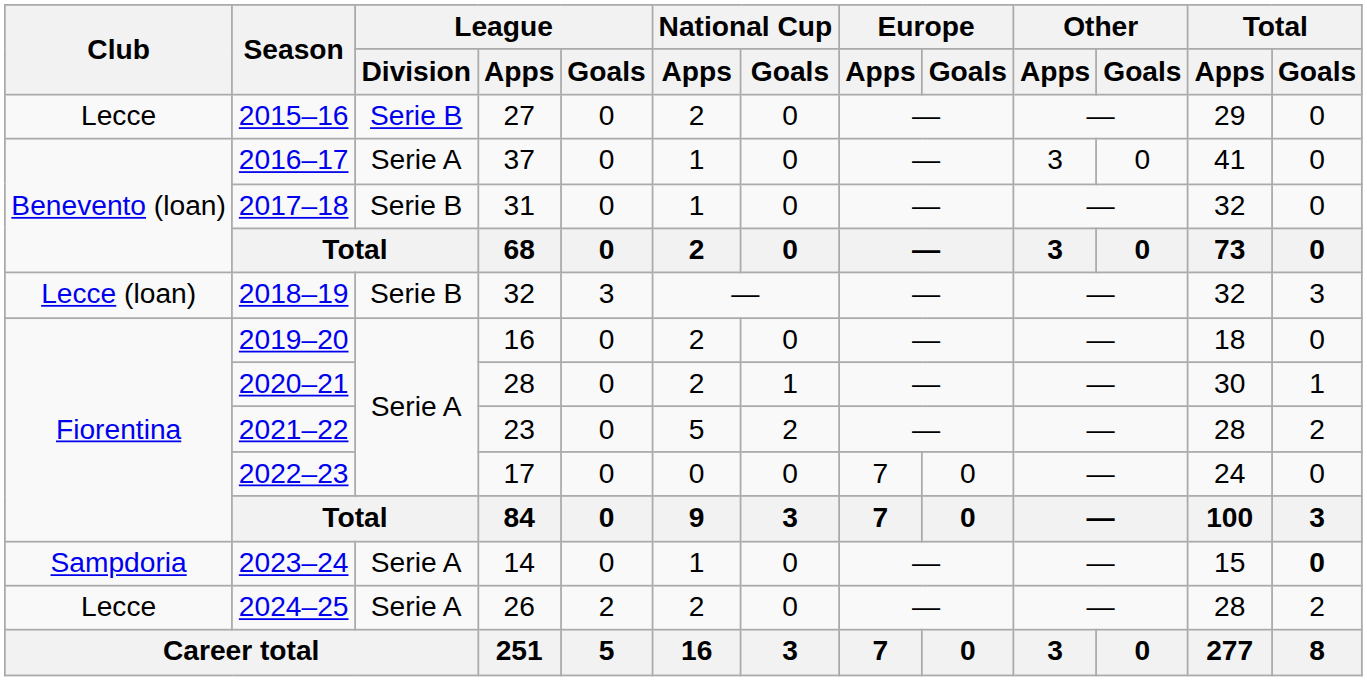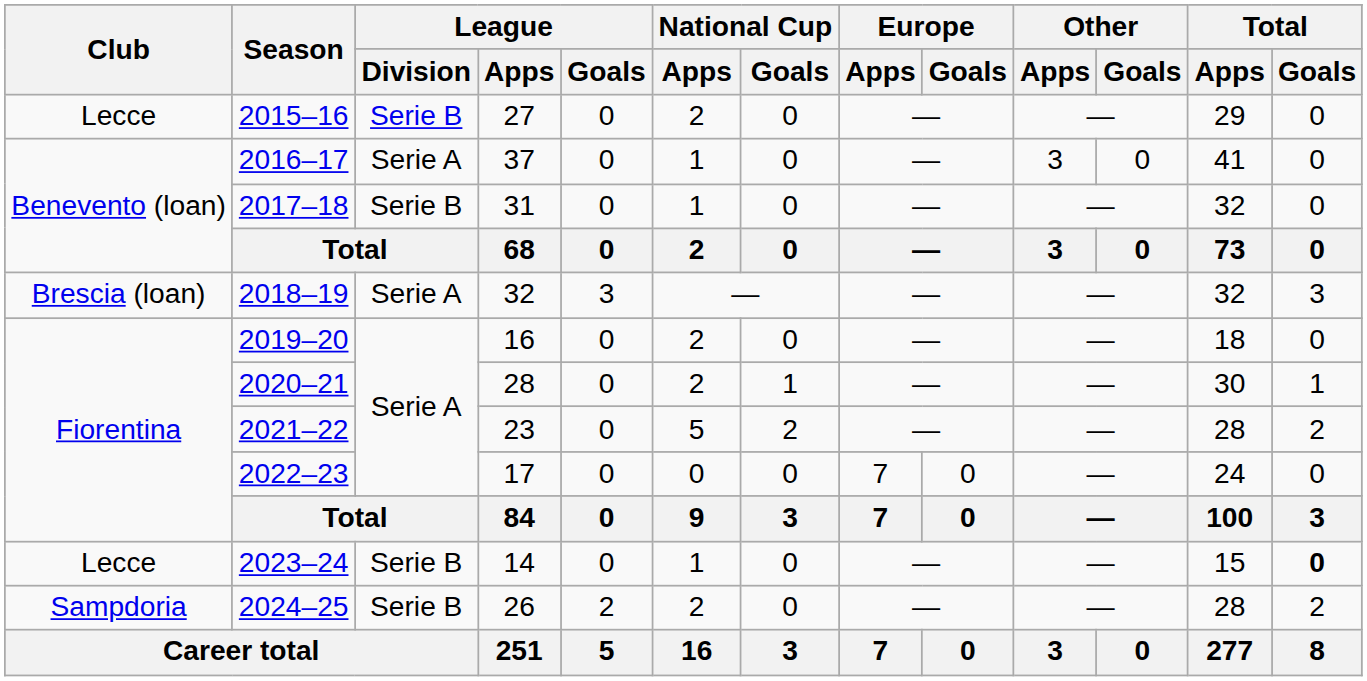 <table class="wikitable" style="text-align:center">
 <tr>
 <th rowspan="2">Club</th>
 <th rowspan="2">Season</th>
 <th colspan="3">League</th>
 <th colspan="2">National Cup</th>
 <th colspan="2">Europe</th>
 <th colspan="2">Other</th>
 <th colspan="2">Total</th>
 </tr>
 <tr>
 <th>Division</th>
 <th>Apps</th>
 <th>Goals</th>
 <th>Apps</th>
 <th>Goals</th>
 <th>Apps</th>
 <th>Goals</th>
 <th>Apps</th>
 <th>Goals</th>
 <th>Apps</th>
 <th>Goals</th>
 </tr>
 <tr>
 <td>Lecce</td>
 <td><a href='#'>2015–16</a></td>
 <td><a href='#'>Serie B</a></td>
 <td>27</td>
 <td>0</td>
 <td>2</td>
 <td>0</td>
 <td colspan="2">—</td>
 <td colspan="2">—</td>
 <td>29</td>
 <td>0</td>
 </tr>
 <tr>
 <td rowspan="3"><a href='#'>Benevento</a> (loan)</td>
 <td><a href='#'>2016–17</a></td>
 <td>Serie A</td>
 <td>37</td>
 <td>0</td>
 <td>1</td>
 <td>0</td>
 <td colspan="2">—</td>
 <td>3</td>
 <td>0</td>
 <td>41</td>
 <td>0</td>
 </tr>
 <tr>
 <td><a href='#'>2017–18</a></td>
 <td>Serie B</td>
 <td>31</td>
 <td>0</td>
 <td>1</td>
 <td>0</td>
 <td colspan="2">—</td>
 <td colspan="2">—</td>
 <td>32</td>
 <td>0</td>
 </tr>
 <tr>
 <th colspan="2">Total</th>
 <th>68</th>
 <th>0</th>
 <th>2</th>
 <th>0</th>
 <th colspan="2">—</th>
 <th>3</th>
 <th>0</th>
 <th>73</th>
 <th>0</th>
 </tr>
 <tr>
-<td><a href='#'>Lecce</a> (loan)</td>
+<td><a href='#'>Brescia</a> (loan)</td>
 <td><a href='#'>2018–19</a></td>
-<td>Serie B</td>
+<td>Serie A</td>
 <td>32</td>
 <td>3</td>
 <td colspan="2">—</td>
 <td colspan="2">—</td>
 <td colspan="2">—</td>
 <td>32</td>
 <td>3</td>
 </tr>
 <tr>
 <td rowspan="5"><a href='#'>Fiorentina</a></td>
 <td><a href='#'>2019–20</a></td>
 <td rowspan="4">Serie A</td>
 <td>16</td>
 <td>0</td>
 <td>2</td>
 <td>0</td>
 <td colspan="2">—</td>
 <td colspan="2">—</td>
 <td>18</td>
 <td>0</td>
 </tr>
 <tr>
 <td><a href='#'>2020–21</a></td>
 <td>28</td>
 <td>0</td>
 <td>2</td>
 <td>1</td>
 <td colspan="2">—</td>
 <td colspan="2">—</td>
 <td>30</td>
 <td>1</td>
 </tr>
 <tr>
 <td><a href='#'>2021–22</a></td>
 <td>23</td>
 <td>0</td>
 <td>5</td>
 <td>2</td>
 <td colspan="2">—</td>
 <td colspan="2">—</td>
 <td>28</td>
 <td>2</td>
 </tr>
 <tr>
 <td><a href='#'>2022–23</a></td>
 <td>17</td>
 <td>0</td>
 <td>0</td>
 <td>0</td>
 <td>7</td>
 <td>0</td>
 <td colspan="2">—</td>
 <td>24</td>
 <td>0</td>
 </tr>
 <tr>
 <th colspan="2">Total</th>
 <th>84</th>
 <th>0</th>
 <th>9</th>
 <th>3</th>
 <th>7</th>
 <th>0</th>
 <th colspan="2">—</th>
 <th>100</th>
 <th>3</th>
 </tr>
 <tr>
-<td><a href='#'>Sampdoria</a></td>
+<td>Lecce</td>
 <td><a href='#'>2023–24</a></td>
-<td>Serie A</td>
+<td>Serie B</td>
 <td>14</td>
 <td>0</td>
 <td>1</td>
 <td>0</td>
 <td colspan="2">—</td>
 <td colspan="2">—</td>
 <td>15</td>
 <td><strong>0</strong></td>
 </tr>
 <tr>
-<td>Lecce</td>
+<td><a href='#'>Sampdoria</a></td>
 <td><a href='#'>2024–25</a></td>
-<td>Serie A</td>
+<td>Serie B</td>
 <td>26</td>
 <td>2</td>
 <td>2</td>
 <td>0</td>
 <td colspan="2">—</td>
 <td colspan="2">—</td>
 <td>28</td>
 <td>2</td>
 </tr>
 <tr>
 <th colspan="3">Career total</th>
 <th>251</th>
 <th>5</th>
 <th>16</th>
 <th>3</th>
 <th>7</th>
 <th>0</th>
 <th>3</th>
 <th>0</th>
 <th>277</th>
 <th>8</th>
 </tr>
 </table>
